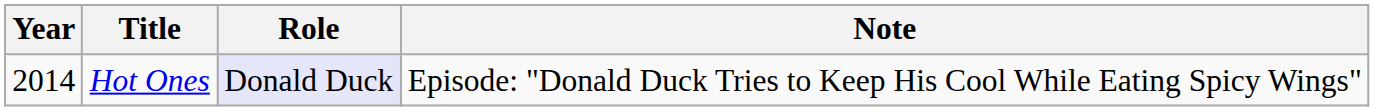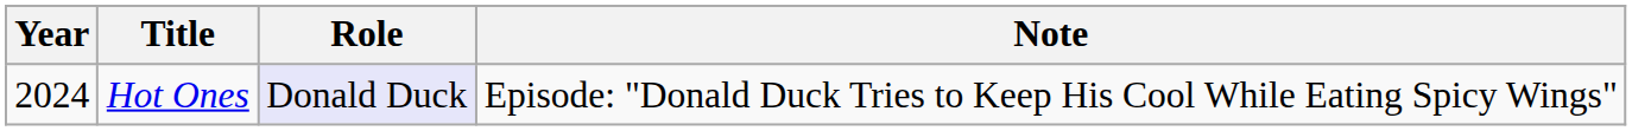 <table class="wikitable sortable">
 <tr>
 <th>Year</th>
 <th>Title</th>
 <th>Role</th>
 <th>Note</th>
 </tr>
 <tr>
-<td>2014</td>
+<td>2024</td>
 <td><em><a href='#'>Hot Ones</a></em></td>
 <td style="background: lavender;">Donald Duck</td>
 <td>Episode: "Donald Duck Tries to Keep His Cool While Eating Spicy Wings"</td>
 </tr>
 </table>
